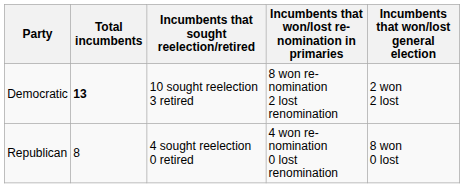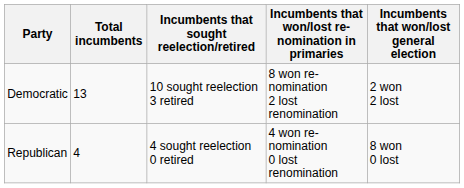 <table class="wikitable">
 <tr>
 <th>Party</th>
 <th>Total incumbents</th>
 <th>Incumbents that sought reelection/retired</th>
 <th>Incumbents that won/lost re-nomination in primaries</th>
 <th>Incumbents that won/lost general election</th>
 </tr>
 <tr>
 <td>Democratic</td>
-<td><strong>13</strong></td>
+<td>13</td>
 <td>10 sought reelection<br>3 retired</td>
 <td>8 won re-nomination<br>2 lost renomination</td>
 <td>2 won<br>2 lost</td>
 </tr>
 <tr>
 <td>Republican</td>
-<td>8</td>
+<td>4</td>
 <td>4 sought reelection<br>0 retired</td>
 <td>4 won re-nomination<br>0 lost renomination</td>
 <td>8 won<br>0 lost</td>
 </tr>
 </table>
